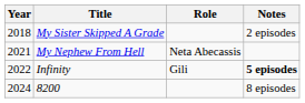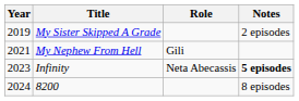 <table class="wikitable">
 <tr>
 <th>Year</th>
 <th>Title</th>
 <th>Role</th>
 <th>Notes</th>
 </tr>
 <tr>
-<td>2018</td>
+<td>2019</td>
 <td><em><a href='#'>My Sister Skipped A Grade</a></em></td>
 <td></td>
 <td>2 episodes</td>
 </tr>
 <tr>
 <td>2021</td>
 <td><em><a href='#'>My Nephew From Hell</a></em></td>
-<td>Neta Abecassis</td>
+<td>Gili</td>
 <td></td>
 </tr>
 <tr>
-<td>2022</td>
+<td>2023</td>
 <td><em>Infinity</em></td>
-<td>Gili</td>
+<td>Neta Abecassis</td>
 <td><strong>5 episodes</strong></td>
 </tr>
 <tr>
 <td>2024</td>
 <td><em>8200</em></td>
 <td></td>
 <td>8 episodes</td>
 </tr>
 </table>
